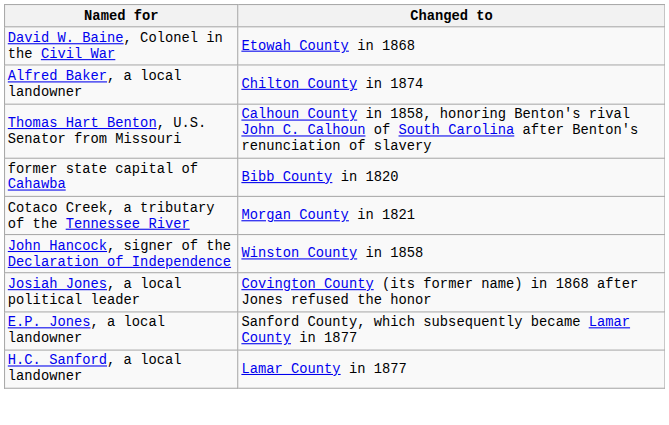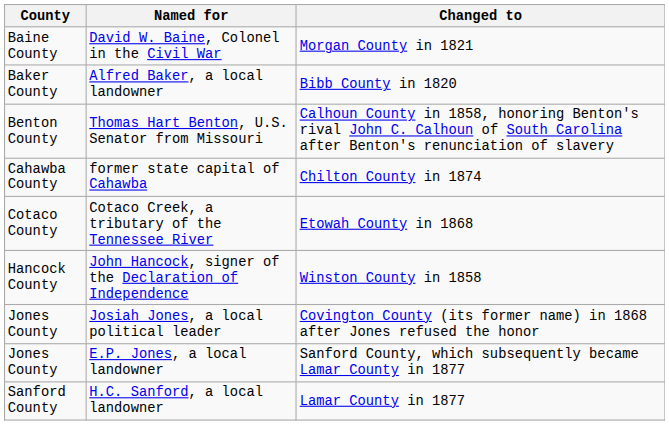 <table class="wikitable" style="margin:auto;">
 <tr>
+<th>County</th>
 <th>Named for</th>
 <th>Changed to</th>
 </tr>
 <tr>
+<td>Baine County</td>
 <td><a href='#'>David W. Baine</a>, Colonel in the <a href='#'>Civil War</a></td>
-<td><a href='#'>Etowah County</a> in 1868</td>
+<td><a href='#'>Morgan County</a> in 1821</td>
 </tr>
 <tr>
+<td>Baker County</td>
 <td><a href='#'>Alfred Baker</a>, a local landowner</td>
-<td><a href='#'>Chilton County</a> in 1874</td>
+<td><a href='#'>Bibb County</a> in 1820</td>
 </tr>
 <tr>
+<td>Benton County</td>
 <td><a href='#'>Thomas Hart Benton</a>, U.S. Senator from Missouri</td>
 <td><a href='#'>Calhoun County</a> in 1858, honoring Benton's rival <a href='#'>John C. Calhoun</a> of <a href='#'>South Carolina</a> after Benton's renunciation of slavery</td>
 </tr>
 <tr>
+<td>Cahawba County</td>
 <td>former state capital of <a href='#'>Cahawba</a></td>
-<td><a href='#'>Bibb County</a> in 1820</td>
+<td><a href='#'>Chilton County</a> in 1874</td>
 </tr>
 <tr>
+<td>Cotaco County</td>
 <td>Cotaco Creek, a tributary of the <a href='#'>Tennessee River</a></td>
-<td><a href='#'>Morgan County</a> in 1821</td>
+<td><a href='#'>Etowah County</a> in 1868</td>
 </tr>
 <tr>
+<td>Hancock County</td>
 <td><a href='#'>John Hancock</a>, signer of the <a href='#'>Declaration of Independence</a></td>
 <td><a href='#'>Winston County</a> in 1858</td>
 </tr>
 <tr>
+<td>Jones County</td>
 <td><a href='#'>Josiah Jones</a>, a local political leader</td>
 <td><a href='#'>Covington County</a> (its former name) in 1868 after Jones refused the honor</td>
 </tr>
 <tr>
+<td>Jones County</td>
 <td><a href='#'>E.P. Jones</a>, a local landowner</td>
 <td>Sanford County, which subsequently became <a href='#'>Lamar County</a> in 1877</td>
 </tr>
 <tr>
+<td>Sanford County</td>
 <td><a href='#'>H.C. Sanford</a>, a local landowner</td>
 <td><a href='#'>Lamar County</a> in 1877</td>
 </tr>
 </table>
